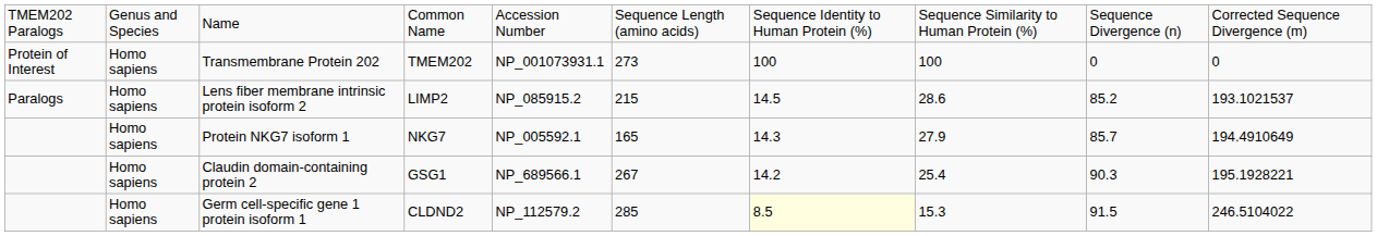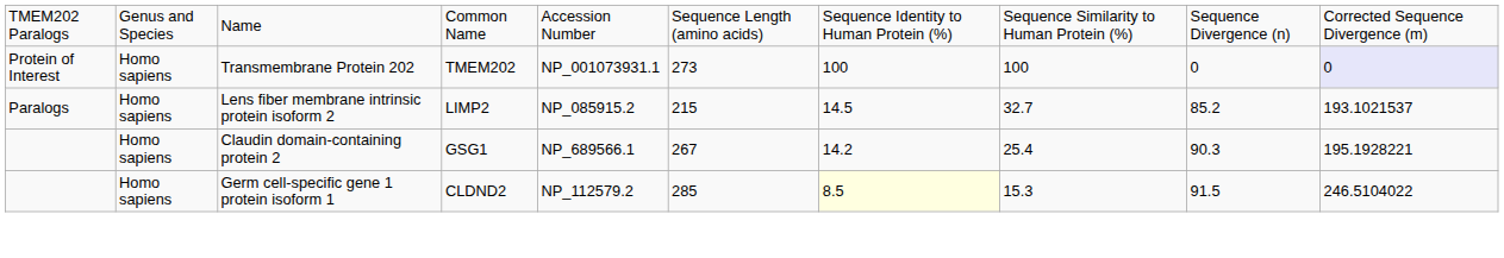 <table class="wikitable">
 <tr>
 <td>TMEM202 Paralogs</td>
 <td>Genus and Species</td>
 <td>Name</td>
 <td>Common Name</td>
 <td>Accession Number</td>
 <td>Sequence Length (amino acids)</td>
 <td>Sequence Identity to Human Protein (%)</td>
 <td>Sequence Similarity to Human Protein (%)</td>
 <td>Sequence Divergence (n)</td>
 <td>Corrected Sequence Divergence (m)</td>
 </tr>
 <tr>
 <td>Protein of Interest</td>
 <td>Homo sapiens</td>
 <td>Transmembrane Protein 202</td>
 <td>TMEM202</td>
 <td>NP_001073931.1</td>
 <td>273</td>
 <td>100</td>
 <td>100</td>
 <td>0</td>
-<td>0</td>
+<td style="background: lavender;">0</td>
 </tr>
 <tr>
 <td>Paralogs</td>
 <td>Homo sapiens</td>
 <td>Lens fiber membrane intrinsic protein isoform 2</td>
 <td>LIMP2</td>
 <td>NP_085915.2</td>
 <td>215</td>
 <td>14.5</td>
-<td>28.6</td>
+<td>32.7</td>
 <td>85.2</td>
 <td>193.1021537</td>
-</tr>
-<tr>
-<td></td>
-<td>Homo sapiens</td>
-<td>Protein NKG7 isoform 1</td>
-<td>NKG7</td>
-<td>NP_005592.1</td>
-<td>165</td>
-<td>14.3</td>
-<td>27.9</td>
-<td>85.7</td>
-<td>194.4910649</td>
 </tr>
 <tr>
 <td></td>
 <td>Homo sapiens</td>
 <td>Claudin domain-containing protein 2</td>
 <td>GSG1</td>
 <td>NP_689566.1</td>
 <td>267</td>
 <td>14.2</td>
 <td>25.4</td>
 <td>90.3</td>
 <td>195.1928221</td>
 </tr>
 <tr>
 <td></td>
 <td>Homo sapiens</td>
 <td>Germ cell-specific gene 1 protein isoform 1</td>
 <td>CLDND2</td>
 <td>NP_112579.2</td>
 <td>285</td>
 <td style="background: lightyellow;">8.5</td>
 <td>15.3</td>
 <td>91.5</td>
 <td>246.5104022</td>
 </tr>
 </table>
